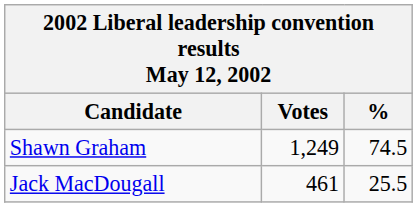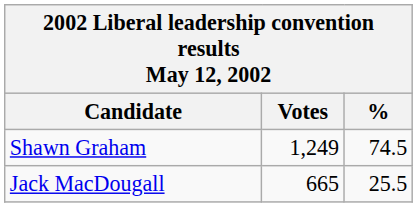 <table class="wikitable" style="font-size: 95%;">
 <tr style="background-color:#E9E9E9">
 <th colspan="3">2002 Liberal leadership convention results<br>May 12, 2002</th>
 </tr>
 <tr>
 <th style="width: 170px">Candidate</th>
 <th style="width: 50px">Votes</th>
 <th style="width: 40px">%</th>
 </tr>
 <tr>
 <td style="width: 170px"><a href='#'>Shawn Graham</a></td>
 <td align="right">1,249</td>
 <td align="right">74.5</td>
 </tr>
 <tr>
 <td style="width: 170px"><a href='#'>Jack MacDougall</a></td>
-<td align="right">461</td>
+<td align="right">665</td>
 <td align="right">25.5</td>
 </tr>
 </table>
